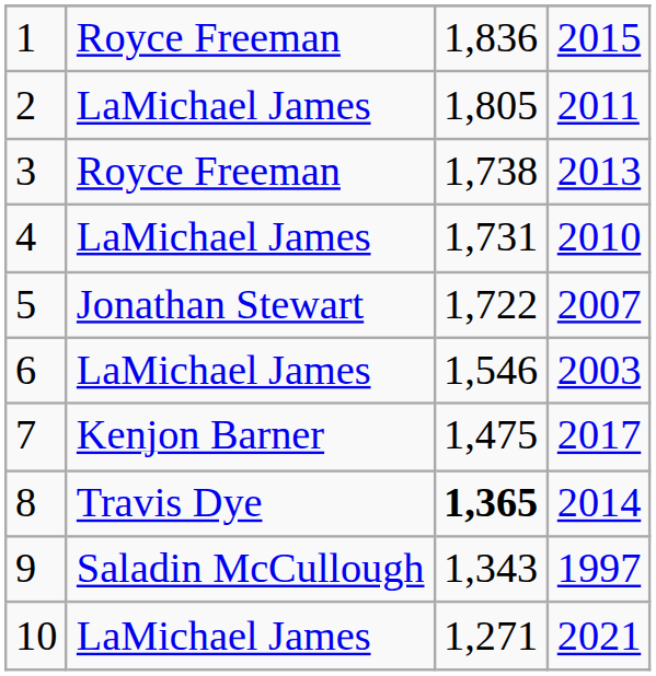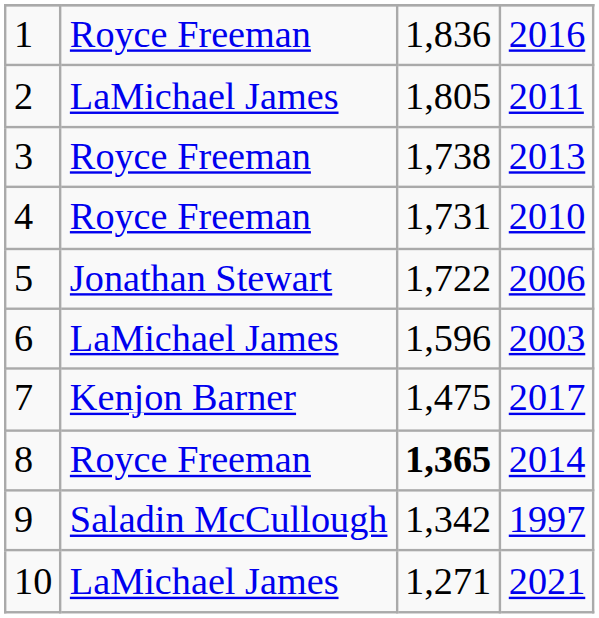 <table class="wikitable">
 <tr>
 </tr>
 <tr>
 <td>1</td>
 <td><a href='#'>Royce Freeman</a></td>
 <td>1,836</td>
-<td><a href='#'>2015</a></td>
+<td><a href='#'>2016</a></td>
 </tr>
 <tr>
 <td>2</td>
 <td><a href='#'>LaMichael James</a></td>
 <td>1,805</td>
 <td><a href='#'>2011</a></td>
 </tr>
 <tr>
 <td>3</td>
 <td><a href='#'>Royce Freeman</a></td>
 <td>1,738</td>
 <td><a href='#'>2013</a></td>
 </tr>
 <tr>
 <td>4</td>
-<td><a href='#'>LaMichael James</a></td>
+<td><a href='#'>Royce Freeman</a></td>
 <td>1,731</td>
 <td><a href='#'>2010</a></td>
 </tr>
 <tr>
 <td>5</td>
 <td><a href='#'>Jonathan Stewart</a></td>
 <td>1,722</td>
-<td><a href='#'>2007</a></td>
+<td><a href='#'>2006</a></td>
 </tr>
 <tr>
 <td>6</td>
 <td><a href='#'>LaMichael James</a></td>
-<td>1,546</td>
+<td>1,596</td>
 <td><a href='#'>2003</a></td>
 </tr>
 <tr>
 <td>7</td>
 <td><a href='#'>Kenjon Barner</a></td>
 <td>1,475</td>
 <td><a href='#'>2017</a></td>
 </tr>
 <tr>
 <td>8</td>
-<td><a href='#'>Travis Dye</a></td>
+<td><a href='#'>Royce Freeman</a></td>
 <td><strong>1,365</strong></td>
 <td><a href='#'>2014</a></td>
 </tr>
 <tr>
 <td>9</td>
 <td><a href='#'>Saladin McCullough</a></td>
-<td>1,343</td>
+<td>1,342</td>
 <td><a href='#'>1997</a></td>
 </tr>
 <tr>
 <td>10</td>
 <td><a href='#'>LaMichael James</a></td>
 <td>1,271</td>
 <td><a href='#'>2021</a></td>
 </tr>
 </table>
